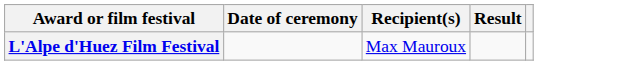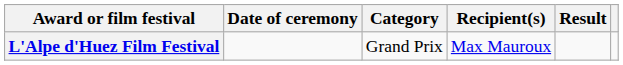 <table class="wikitable sortable plainrowheaders">
 <tr>
 <th scope="col">Award or film festival</th>
 <th scope="col">Date of ceremony</th>
+<th scope="col">Category</th>
 <th scope="col">Recipient(s)</th>
 <th scope="col">Result</th>
 <th scope="col" class="unsortable"></th>
 </tr>
 <tr>
 <th scope="row"><a href='#'>L'Alpe d'Huez Film Festival</a></th>
 <td></td>
+<td>Grand Prix</td>
 <td><a href='#'>Max Mauroux</a></td>
 <td></td>
 <td align="center"></td>
 </tr>
 </table>
